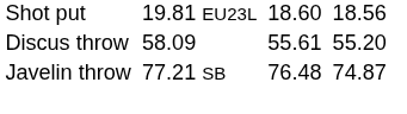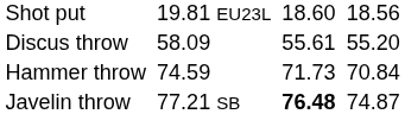 <table>
 <tr>
 <td>Shot put<br><em> </em></td>
 <td></td>
 <td>19.81 <small>EU23L</small></td>
 <td></td>
 <td>18.60</td>
 <td></td>
 <td>18.56</td>
 </tr>
 <tr>
 <td>Discus throw<br><em></em></td>
 <td></td>
 <td>58.09</td>
 <td></td>
 <td>55.61</td>
 <td></td>
 <td>55.20</td>
 </tr>
 <tr>
+<td>Hammer throw<br><em> </em></td>
+<td></td>
+<td>74.59</td>
+<td></td>
+<td>71.73</td>
+<td></td>
+<td>70.84</td>
+</tr>
+<tr>
 <td>Javelin throw<br><em> </em></td>
 <td></td>
 <td>77.21 <small>SB</small></td>
 <td></td>
-<td>76.48</td>
+<td><strong>76.48</strong></td>
 <td></td>
 <td>74.87</td>
 </tr>
 </table>
